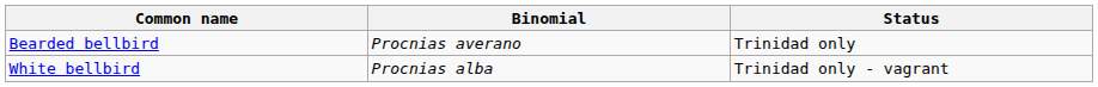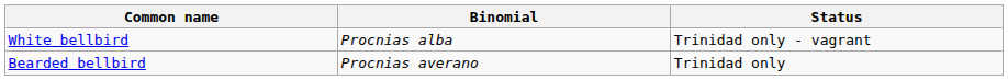 <table width=72% class="wikitable">
 <tr>
 <th width=24%>Common name</th>
 <th width=24%>Binomial</th>
 <th width=24%>Status</th>
 </tr>
 <tr>
+<td><a href='#'>White bellbird</a></td>
+<td><em>Procnias alba</em></td>
+<td>Trinidad only - vagrant</td>
+</tr>
+<tr>
 <td><a href='#'>Bearded bellbird</a></td>
 <td><em>Procnias averano</em></td>
 <td>Trinidad only</td>
 </tr>
 <tr>
-<td><a href='#'>White bellbird</a></td>
-<td><em>Procnias alba</em></td>
-<td>Trinidad only - vagrant</td>
-</tr>
-<tr>
 </tr>
 </table>
